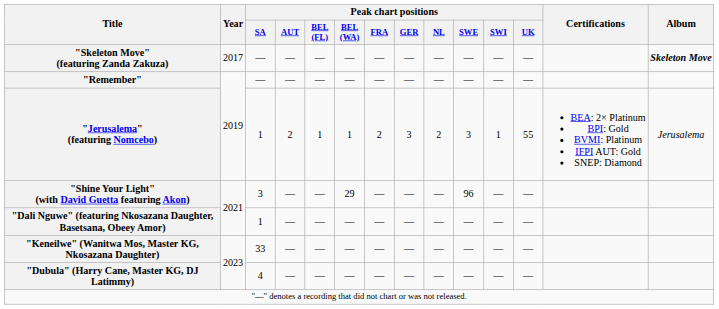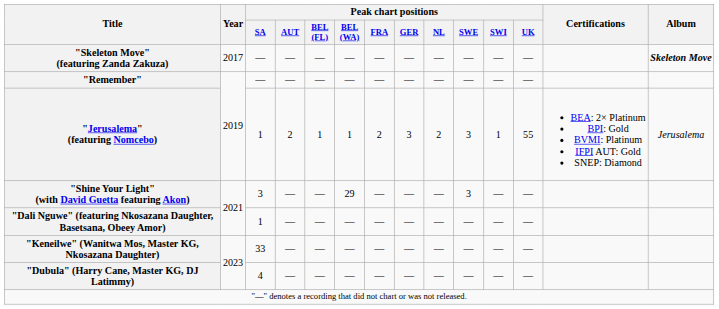 <table class="wikitable plainrowheaders" style="text-align:center;">
 <tr>
 <th scope="col" rowspan="2" style="width:21em;">Title</th>
 <th scope="col" rowspan="2" style="width:1em;">Year</th>
 <th scope="col" colspan="10">Peak chart positions</th>
 <th scope="col" rowspan="2">Certifications</th>
 <th scope="col" rowspan="2">Album</th>
 </tr>
 <tr>
 <th scope="col" style="width:3em;font-size:85%;"><a href='#'>SA</a><br></th>
 <th scope="col" style="width:3em;font-size:85%;"><a href='#'>AUT</a><br></th>
 <th scope="col" style="width:3em;font-size:85%;"><a href='#'>BEL (FL)</a><br></th>
 <th scope="col" style="width:3em;font-size:85%;"><a href='#'>BEL (WA)</a><br></th>
 <th scope="col" style="width:3em;font-size:85%;"><a href='#'>FRA</a><br></th>
 <th scope="col" style="width:3em;font-size:85%;"><a href='#'>GER</a><br></th>
 <th scope="col" style="width:3em;font-size:85%;"><a href='#'>NL</a><br></th>
 <th scope="col" style="width:3em;font-size:85%;"><a href='#'>SWE</a><br></th>
 <th scope="col" style="width:3em;font-size:85%;"><a href='#'>SWI</a><br></th>
 <th scope="col" style="width:3em;font-size:85%;"><a href='#'>UK</a><br></th>
 </tr>
 <tr>
 <th scope="row">"Skeleton Move"<br><span>(featuring Zanda Zakuza)</span></th>
 <td>2017</td>
 <td>—</td>
 <td>—</td>
 <td>—</td>
 <td>—</td>
 <td>—</td>
 <td>—</td>
 <td>—</td>
 <td>—</td>
 <td>—</td>
 <td>—</td>
 <td></td>
 <td><strong><em>Skeleton Move</em></strong></td>
 </tr>
 <tr>
 <th scope="row">"Remember"</th>
 <td rowspan="2">2019</td>
 <td>—</td>
 <td>—</td>
 <td>—</td>
 <td>—</td>
 <td>—</td>
 <td>—</td>
 <td>—</td>
 <td>—</td>
 <td>—</td>
 <td>—</td>
 <td></td>
 <td></td>
 </tr>
 <tr>
 <th scope="row">"<a href='#'>Jerusalema</a>"<br><span>(featuring <a href='#'>Nomcebo</a></span><span>)</span></th>
 <td>1</td>
 <td>2</td>
 <td>1</td>
 <td>1</td>
 <td>2</td>
 <td>3</td>
 <td>2</td>
 <td>3</td>
 <td>1</td>
 <td>55</td>
 <td><br><ul><li><a href='#'>BEA</a>: 2× Platinum</li><li><a href='#'>BPI</a>: Gold</li><li><a href='#'>BVMI</a>: Platinum</li><li><a href='#'>IFPI</a> AUT: Gold</li><li>SNEP: Diamond</li></ul></td>
 <td><em>Jerusalema</em></td>
 </tr>
 <tr>
 <th scope="row">"Shine Your Light"<br><span>(with <a href='#'>David Guetta</a> featuring <a href='#'>Akon</a>)</span></th>
 <td rowspan=2>2021</td>
 <td>3</td>
 <td>—</td>
 <td>—</td>
 <td>29</td>
 <td>—</td>
 <td>—</td>
 <td>—</td>
-<td>96</td>
+<td>3</td>
 <td>—</td>
 <td>—</td>
 <td></td>
 <td></td>
 </tr>
 <tr>
 <th scope="row">"Dali Nguwe" (featuring Nkosazana Daughter, Basetsana, Obeey Amor)</th>
 <td>1</td>
 <td>—</td>
 <td>—</td>
 <td>—</td>
 <td>—</td>
 <td>—</td>
 <td>—</td>
 <td>—</td>
 <td>—</td>
 <td>—</td>
 <td></td>
 <td></td>
 </tr>
 <tr>
 <th scope="row">"Keneilwe" (Wanitwa Mos, Master KG, Nkosazana Daughter)</th>
 <td rowspan=2>2023</td>
 <td>33</td>
 <td>—</td>
 <td>—</td>
 <td>—</td>
 <td>—</td>
 <td>—</td>
 <td>—</td>
 <td>—</td>
 <td>—</td>
 <td>—</td>
 <td></td>
 <td></td>
 </tr>
 <tr>
 <th scope="row">"Dubula" (Harry Cane, Master KG, DJ Latimmy)</th>
 <td>4</td>
 <td>—</td>
 <td>—</td>
 <td>—</td>
 <td>—</td>
 <td>—</td>
 <td>—</td>
 <td>—</td>
 <td>—</td>
 <td>—</td>
 <td></td>
 <td></td>
 </tr>
 <tr>
 <td style="font-size:85%;" colspan="22">"—" denotes a recording that did not chart or was not released.</td>
 </tr>
 </table>
